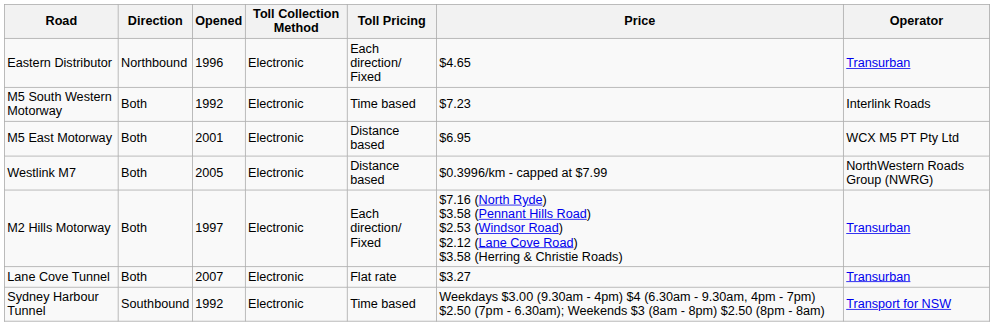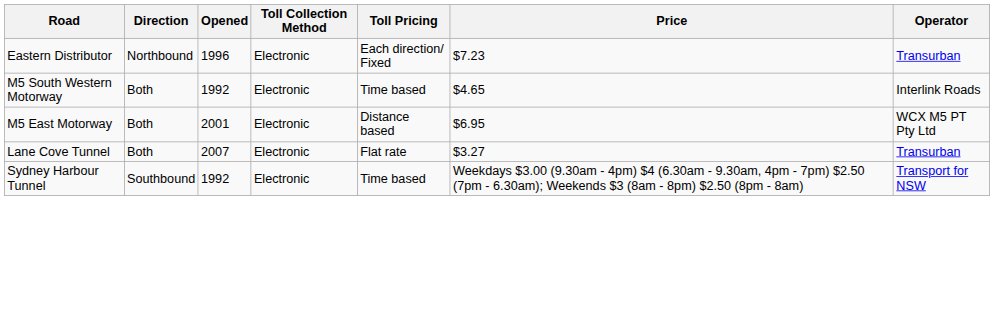 <table class="wikitable">
 <tr>
 <th>Road</th>
 <th>Direction</th>
 <th>Opened</th>
 <th>Toll Collection Method</th>
 <th>Toll Pricing</th>
 <th>Price</th>
 <th>Operator</th>
 </tr>
 <tr>
 <td>Eastern Distributor</td>
 <td>Northbound</td>
 <td>1996</td>
 <td>Electronic</td>
 <td>Each direction/ Fixed</td>
-<td>$4.65</td>
+<td>$7.23</td>
 <td><a href='#'>Transurban</a></td>
 </tr>
 <tr>
 <td>M5 South Western Motorway</td>
 <td>Both</td>
 <td>1992</td>
 <td>Electronic</td>
 <td>Time based</td>
-<td>$7.23</td>
+<td>$4.65</td>
 <td>Interlink Roads</td>
 </tr>
 <tr>
 <td>M5 East Motorway</td>
 <td>Both</td>
 <td>2001</td>
 <td>Electronic</td>
 <td>Distance based</td>
 <td>$6.95</td>
 <td>WCX M5 PT Pty Ltd</td>
-</tr>
-<tr>
-<td>Westlink M7</td>
-<td>Both</td>
-<td>2005</td>
-<td>Electronic</td>
-<td>Distance based</td>
-<td>$0.3996/km - capped at $7.99</td>
-<td>NorthWestern Roads Group (NWRG)</td>
-</tr>
-<tr>
-<td>M2 Hills Motorway</td>
-<td>Both</td>
-<td>1997</td>
-<td>Electronic</td>
-<td>Each direction/ Fixed</td>
-<td>$7.16 (<a href='#'>North Ryde</a>)<br>$3.58 (<a href='#'>Pennant Hills Road</a>)<br>$2.53 (<a href='#'>Windsor Road</a>)<br>$2.12 (<a href='#'>Lane Cove Road</a>)<br>$3.58 (Herring & Christie Roads)</td>
-<td><a href='#'>Transurban</a></td>
 </tr>
 <tr>
 <td>Lane Cove Tunnel</td>
 <td>Both</td>
 <td>2007</td>
 <td>Electronic</td>
 <td>Flat rate</td>
 <td>$3.27</td>
 <td><a href='#'>Transurban</a></td>
 </tr>
 <tr>
 <td>Sydney Harbour Tunnel</td>
 <td>Southbound</td>
 <td>1992</td>
 <td>Electronic</td>
 <td>Time based</td>
 <td>Weekdays $3.00 (9.30am - 4pm) $4 (6.30am - 9.30am, 4pm - 7pm) $2.50 (7pm - 6.30am); Weekends $3 (8am - 8pm) $2.50 (8pm - 8am)</td>
 <td><a href='#'>Transport for NSW</a></td>
 </tr>
 </table>
